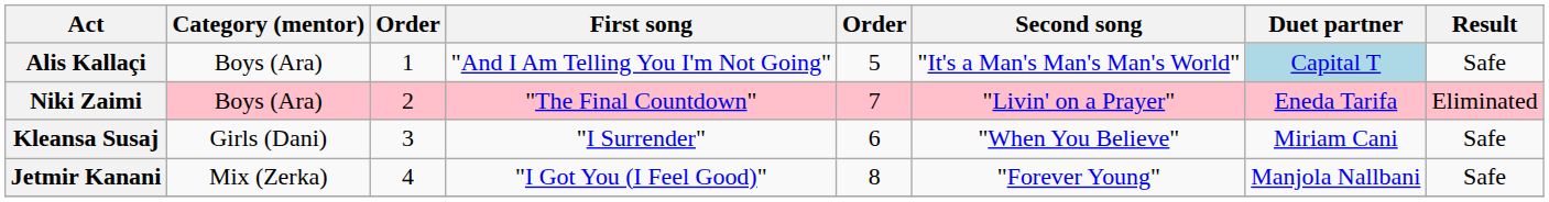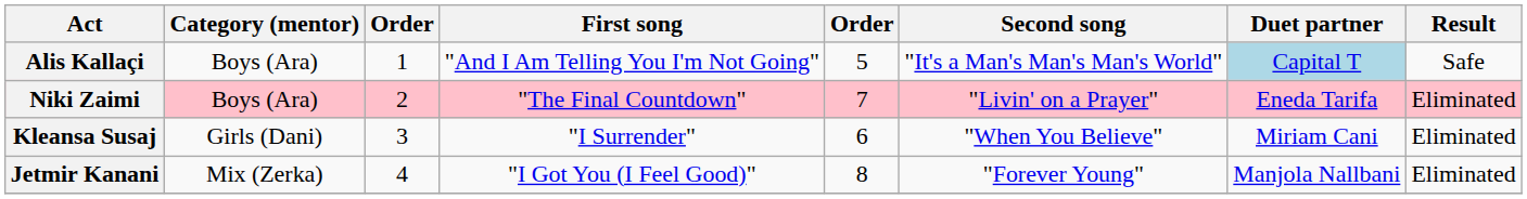 <table class="wikitable plainrowheaders" style="text-align:center;">
 <tr>
 <th scope="col">Act</th>
 <th scope="col">Category (mentor)</th>
 <th scope="col">Order</th>
 <th scope="col">First song</th>
 <th scope="col">Order</th>
 <th scope="col">Second song</th>
 <th scope="col">Duet partner</th>
 <th scope="col">Result</th>
 </tr>
 <tr>
 <th scope="row">Alis Kallaçi</th>
 <td>Boys (Ara)</td>
 <td>1</td>
 <td>"<a href='#'>And I Am Telling You I'm Not Going</a>"</td>
 <td>5</td>
 <td>"<a href='#'>It's a Man's Man's Man's World</a>"</td>
 <td style="background: lightblue;"><a href='#'>Capital T</a></td>
 <td>Safe</td>
 </tr>
 <tr style="background:pink;">
 <th scope="row">Niki Zaimi</th>
 <td>Boys (Ara)</td>
 <td>2</td>
 <td>"<a href='#'>The Final Countdown</a>"</td>
 <td>7</td>
 <td>"<a href='#'>Livin' on a Prayer</a>"</td>
 <td><a href='#'>Eneda Tarifa</a></td>
 <td>Eliminated</td>
 </tr>
 <tr>
 <th scope="row">Kleansa Susaj</th>
 <td>Girls (Dani)</td>
 <td>3</td>
 <td>"<a href='#'>I Surrender</a>"</td>
 <td>6</td>
 <td>"<a href='#'>When You Believe</a>"</td>
 <td><a href='#'>Miriam Cani</a></td>
-<td>Safe</td>
+<td>Eliminated</td>
 </tr>
 <tr>
 <th scope="row">Jetmir Kanani</th>
 <td>Mix (Zerka)</td>
 <td>4</td>
 <td>"<a href='#'>I Got You (I Feel Good)</a>"</td>
 <td>8</td>
 <td>"<a href='#'>Forever Young</a>"</td>
 <td><a href='#'>Manjola Nallbani</a></td>
-<td>Safe</td>
+<td>Eliminated</td>
 </tr>
 <tr>
 </tr>
 </table>
